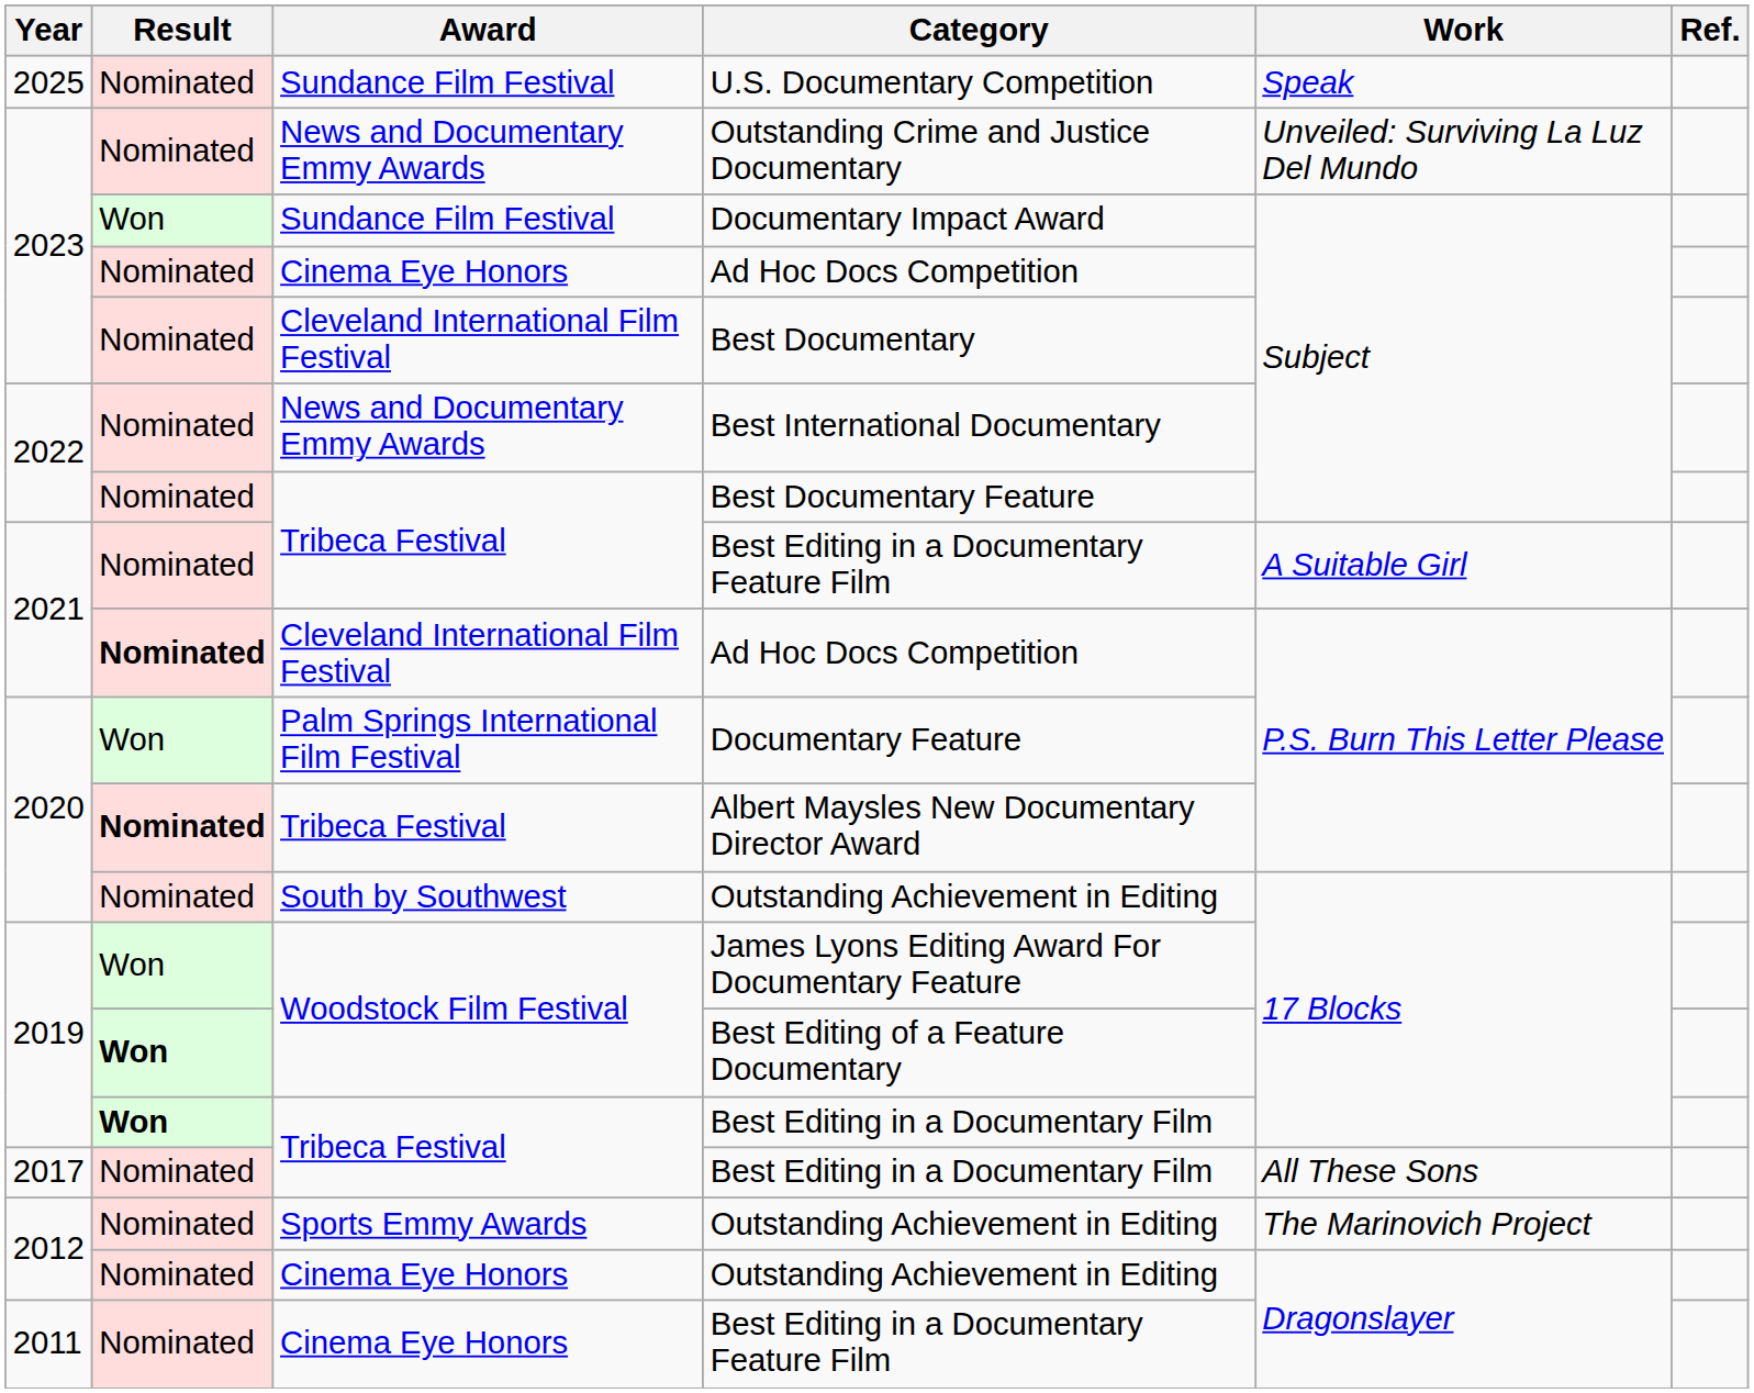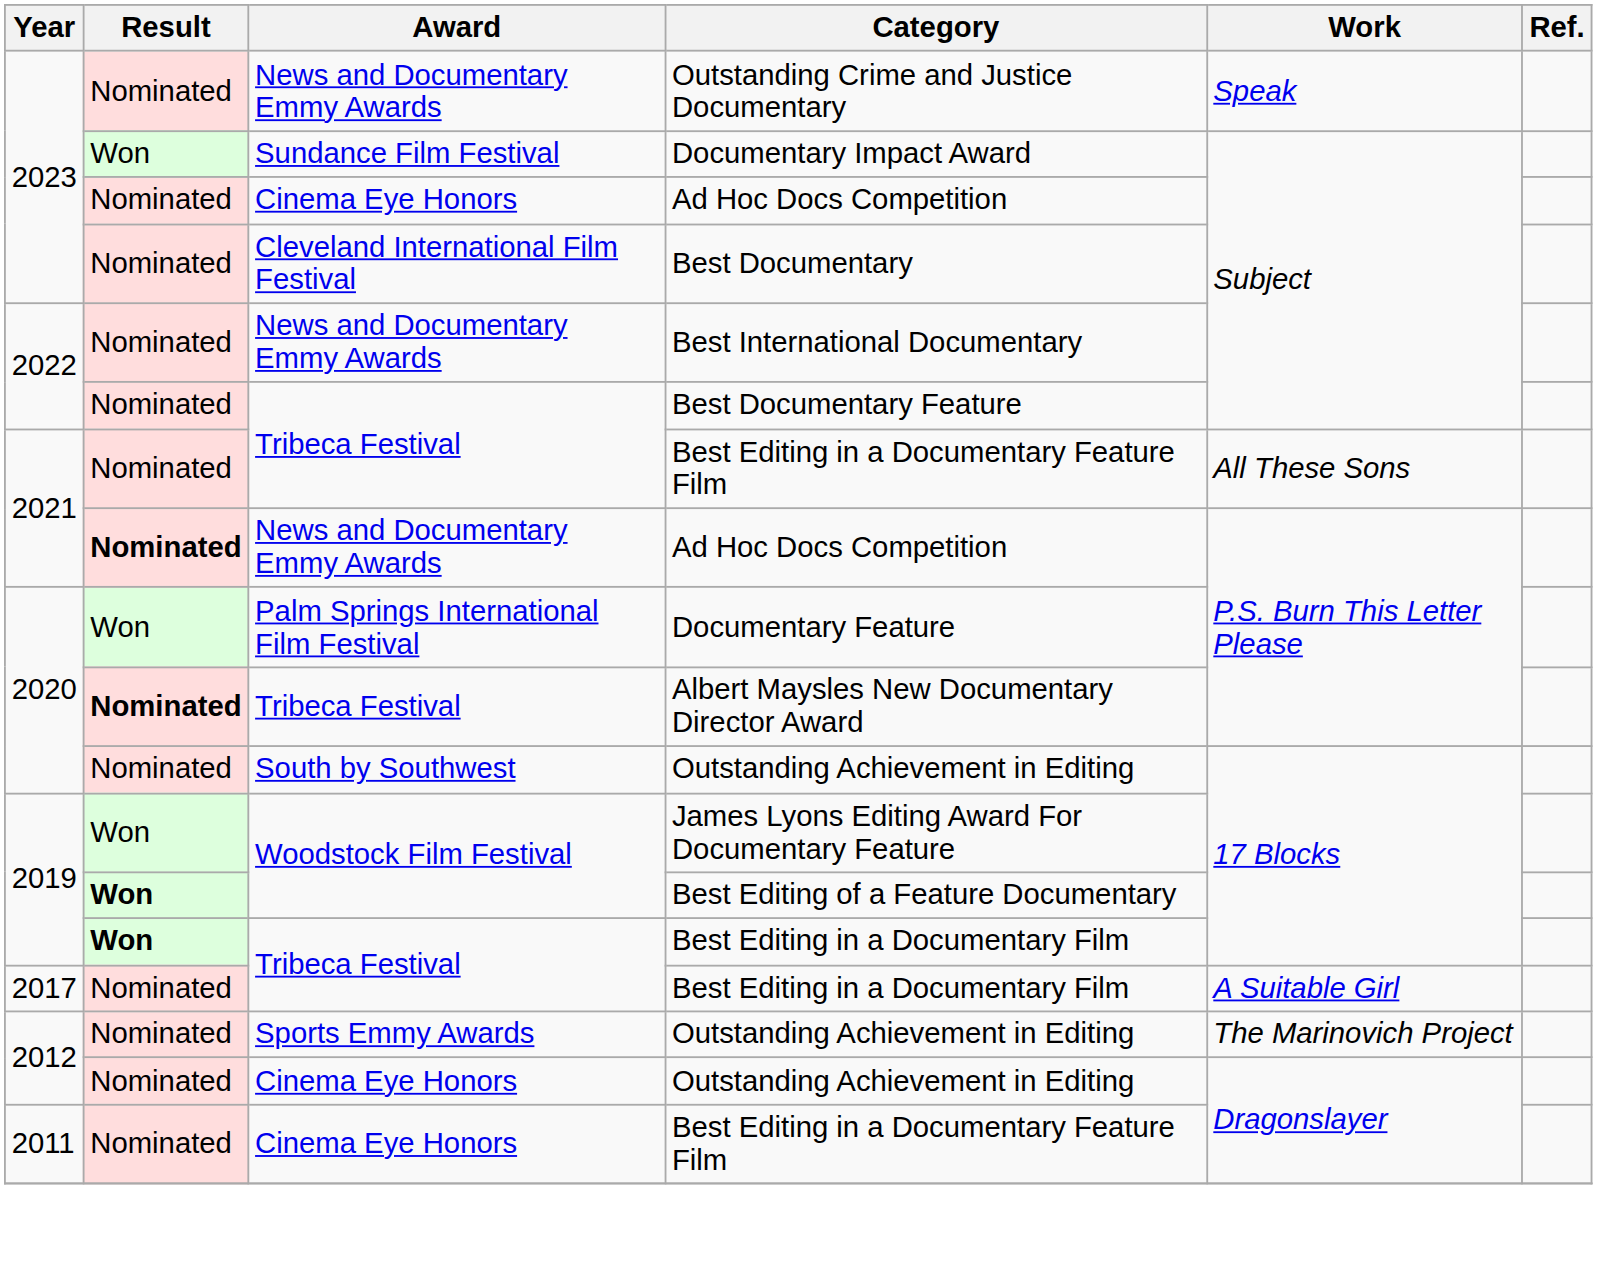 <table class="wikitable">
 <tr>
 <th>Year</th>
 <th>Result</th>
 <th>Award</th>
 <th>Category</th>
 <th>Work</th>
 <th>Ref.</th>
 </tr>
 <tr>
-<td>2025</td>
-<td style="background: #ffdddd">Nominated</td>
-<td><a href='#'>Sundance Film Festival</a></td>
-<td>U.S. Documentary Competition</td>
-<td><em><a href='#'>Speak</a></em></td>
-<td></td>
-</tr>
-<tr>
 <td rowspan="4">2023</td>
 <td style="background: #ffdddd">Nominated</td>
 <td><a href='#'>News and Documentary Emmy Awards</a></td>
 <td>Outstanding Crime and Justice Documentary</td>
-<td><em>Unveiled: Surviving La Luz Del Mundo</em></td>
+<td><em><a href='#'>Speak</a></em></td>
 <td></td>
 </tr>
 <tr>
 <td style="background: #ddffdd">Won</td>
 <td><a href='#'>Sundance Film Festival</a></td>
 <td>Documentary Impact Award</td>
 <td rowspan="5"><em>Subject</em></td>
 <td></td>
 </tr>
 <tr>
 <td style="background: #ffdddd">Nominated</td>
 <td><a href='#'>Cinema Eye Honors</a></td>
 <td>Ad Hoc Docs Competition</td>
 <td></td>
 </tr>
 <tr>
 <td style="background: #ffdddd">Nominated</td>
 <td><a href='#'>Cleveland International Film Festival</a></td>
 <td>Best Documentary</td>
 <td></td>
 </tr>
 <tr>
 <td rowspan="2">2022</td>
 <td style="background: #ffdddd">Nominated</td>
 <td><a href='#'>News and Documentary Emmy Awards</a></td>
 <td>Best International Documentary</td>
 <td></td>
 </tr>
 <tr>
 <td style="background: #ffdddd">Nominated</td>
 <td rowspan="2"><a href='#'>Tribeca Festival</a></td>
 <td>Best Documentary Feature</td>
 <td></td>
 </tr>
 <tr>
 <td rowspan="2">2021</td>
 <td style="background: #ffdddd">Nominated</td>
 <td>Best Editing in a Documentary Feature Film</td>
-<td><em><a href='#'>A Suitable Girl</a></em></td>
+<td><em>All These Sons</em></td>
 <td></td>
 </tr>
 <tr>
 <td style="background: #ffdddd"><strong>Nominated</strong></td>
-<td><a href='#'>Cleveland International Film Festival</a></td>
+<td><a href='#'>News and Documentary Emmy Awards</a></td>
 <td>Ad Hoc Docs Competition</td>
 <td rowspan="3"><em><a href='#'>P.S. Burn This Letter Please</a></em></td>
 <td></td>
 </tr>
 <tr>
 <td rowspan="3">2020</td>
 <td style="background: #ddffdd">Won</td>
 <td><a href='#'>Palm Springs International Film Festival</a></td>
 <td>Documentary Feature</td>
 <td></td>
 </tr>
 <tr>
 <td style="background: #ffdddd"><strong>Nominated</strong></td>
 <td><a href='#'>Tribeca Festival</a></td>
 <td>Albert Maysles New Documentary Director Award</td>
 <td></td>
 </tr>
 <tr>
 <td style="background: #ffdddd">Nominated</td>
 <td><a href='#'>South by Southwest</a></td>
 <td>Outstanding Achievement in Editing</td>
 <td rowspan="4"><em><a href='#'>17 Blocks</a></em></td>
 <td></td>
 </tr>
 <tr>
 <td rowspan="3">2019</td>
 <td style="background: #ddffdd">Won</td>
 <td rowspan="2"><a href='#'>Woodstock Film Festival</a></td>
 <td>James Lyons Editing Award For Documentary Feature</td>
 <td></td>
 </tr>
 <tr>
 <td style="background: #ddffdd"><strong>Won</strong></td>
 <td>Best Editing of a Feature Documentary</td>
 <td></td>
 </tr>
 <tr>
 <td style="background: #ddffdd"><strong>Won</strong></td>
 <td rowspan="2"><a href='#'>Tribeca Festival</a></td>
 <td>Best Editing in a Documentary Film</td>
 <td></td>
 </tr>
 <tr>
 <td>2017</td>
 <td style="background: #ffdddd">Nominated</td>
 <td>Best Editing in a Documentary Film</td>
-<td><em>All These Sons</em></td>
+<td><em><a href='#'>A Suitable Girl</a></em></td>
 <td></td>
 </tr>
 <tr>
 <td rowspan="2">2012</td>
 <td style="background: #ffdddd">Nominated</td>
 <td><a href='#'>Sports Emmy Awards</a></td>
 <td>Outstanding Achievement in Editing</td>
 <td><em>The Marinovich Project</em></td>
 <td></td>
 </tr>
 <tr>
 <td style="background: #ffdddd">Nominated</td>
 <td><a href='#'>Cinema Eye Honors</a></td>
 <td>Outstanding Achievement in Editing</td>
 <td rowspan="2"><em><a href='#'>Dragonslayer</a></em></td>
 <td></td>
 </tr>
 <tr>
 <td>2011</td>
 <td style="background: #ffdddd">Nominated</td>
 <td><a href='#'>Cinema Eye Honors</a></td>
 <td>Best Editing in a Documentary Feature Film</td>
 <td></td>
 </tr>
 <tr>
 </tr>
 </table>
